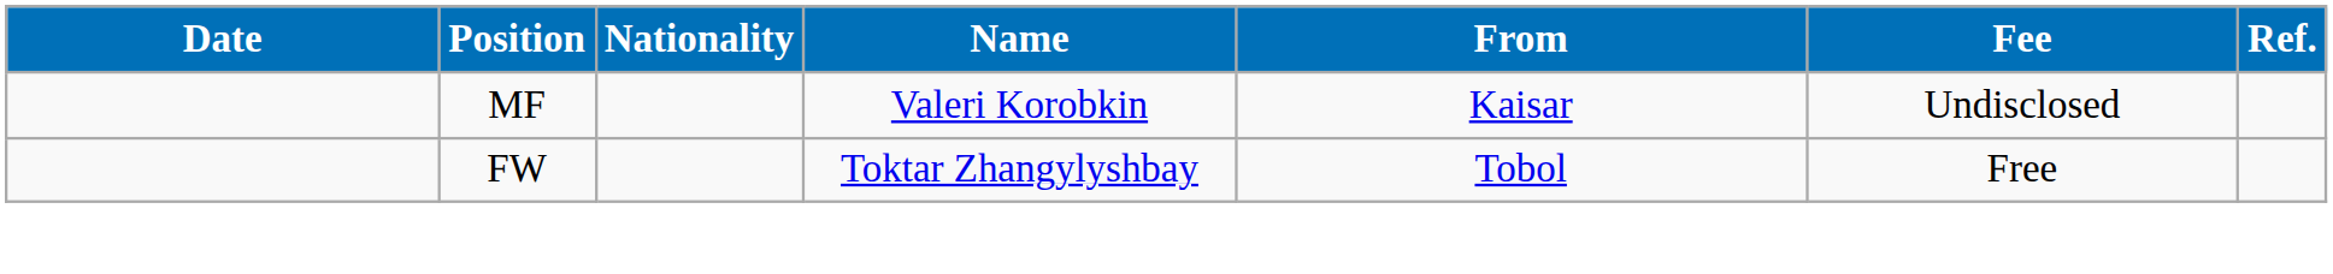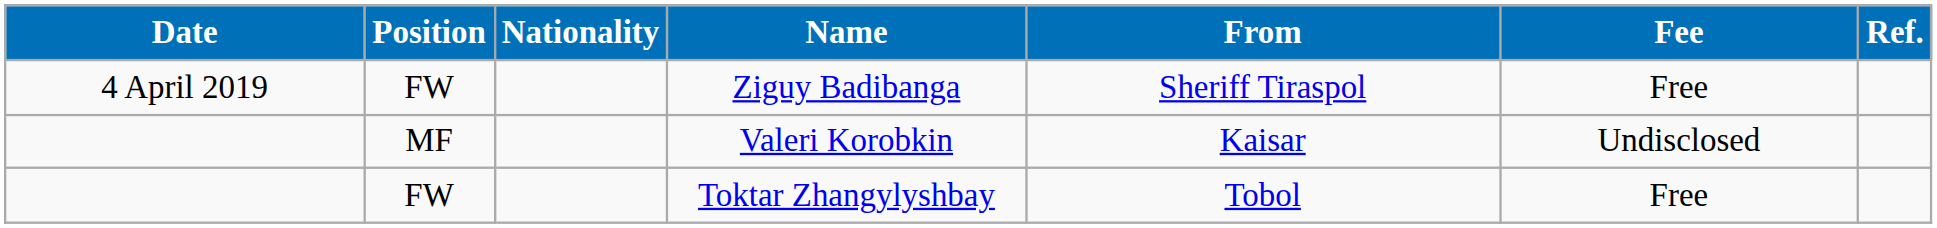 <table class="wikitable"  style="text-align:center; font-size:90%; ">
 <tr>
 <th style="background:#0070B8; color:#FFFFFF; width:150px;">Date</th>
 <th style="background:#0070B8; color:#FFFFFF; width:50px;">Position</th>
 <th style="background:#0070B8; color:#FFFFFF; width:50px;">Nationality</th>
 <th style="background:#0070B8; color:#FFFFFF; width:150px;">Name</th>
 <th style="background:#0070B8; color:#FFFFFF; width:200px;">From</th>
 <th style="background:#0070B8; color:#FFFFFF; width:150px;">Fee</th>
 <th style="background:#0070B8; color:#FFFFFF; width:25px;">Ref.</th>
+</tr>
+<tr>
+<td>4 April 2019</td>
+<td>FW</td>
+<td></td>
+<td><a href='#'>Ziguy Badibanga</a></td>
+<td><a href='#'>Sheriff Tiraspol</a></td>
+<td>Free</td>
+<td></td>
 </tr>
 <tr>
 <td></td>
 <td>MF</td>
 <td></td>
 <td><a href='#'>Valeri Korobkin</a></td>
 <td><a href='#'>Kaisar</a></td>
 <td>Undisclosed</td>
 <td></td>
 </tr>
 <tr>
 <td></td>
 <td>FW</td>
 <td></td>
 <td><a href='#'>Toktar Zhangylyshbay</a></td>
 <td><a href='#'>Tobol</a></td>
 <td>Free</td>
 <td></td>
 </tr>
 </table>
